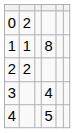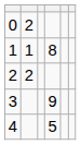 <table class="wikitable">
 <tr>
 <th></th>
 <th></th>
 <th></th>
 <th></th>
 <th></th>
 <th></th>
 </tr>
 <tr>
 <td>0</td>
 <td>2</td>
 <td></td>
 <td></td>
 <td></td>
 <td></td>
 </tr>
 <tr>
 <td>1</td>
 <td>1</td>
 <td></td>
 <td>8</td>
 <td></td>
 <td></td>
 </tr>
 <tr>
 <td>2</td>
 <td>2</td>
 <td></td>
 <td></td>
 <td></td>
 <td></td>
 </tr>
 <tr>
 <td>3</td>
 <td></td>
 <td></td>
-<td>4</td>
+<td>9</td>
 <td></td>
 <td></td>
 </tr>
 <tr>
 <td>4</td>
 <td></td>
 <td></td>
 <td>5</td>
 <td></td>
 <td></td>
 </tr>
 </table>
